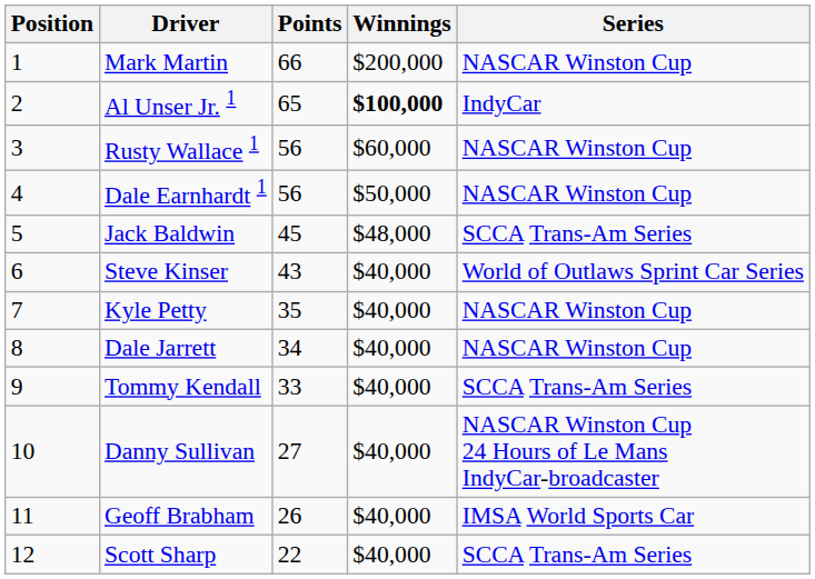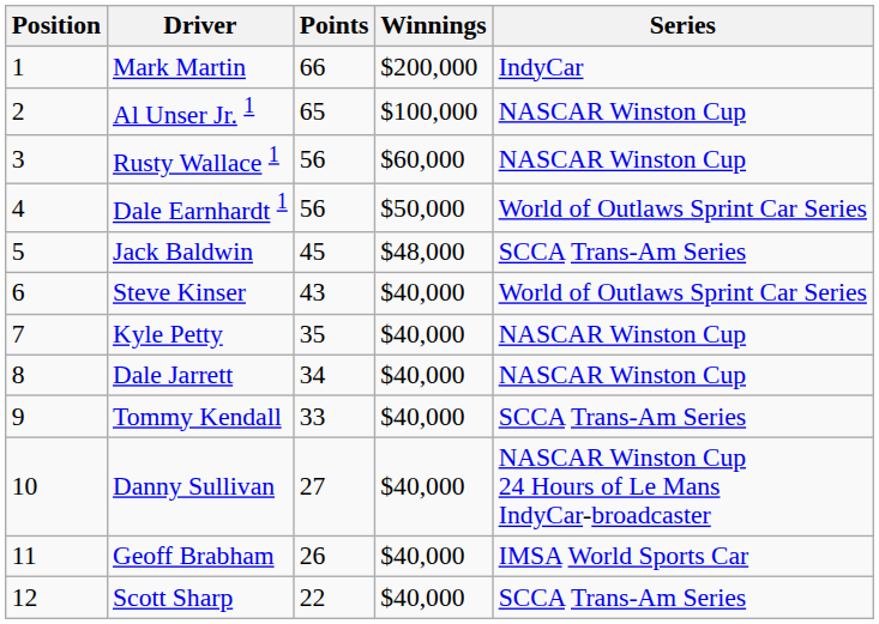 <table class="wikitable">
 <tr>
 <th><strong>Position</strong></th>
 <th><strong>Driver</strong></th>
 <th><strong>Points</strong></th>
 <th><strong>Winnings</strong></th>
 <th><strong>Series</strong></th>
 </tr>
 <tr>
 <td>1</td>
 <td> <a href='#'>Mark Martin</a></td>
 <td>66</td>
 <td>$200,000</td>
-<td><a href='#'>NASCAR Winston Cup</a></td>
+<td><a href='#'>IndyCar</a></td>
 </tr>
 <tr>
 <td>2</td>
 <td> <a href='#'>Al Unser Jr.</a> <sup><a href='#'>1</a></sup></td>
 <td>65</td>
-<td><strong>$100,000</strong></td>
-<td><a href='#'>IndyCar</a></td>
+<td>$100,000</td>
+<td><a href='#'>NASCAR Winston Cup</a></td>
 </tr>
 <tr>
 <td>3</td>
 <td> <a href='#'>Rusty Wallace</a> <sup><a href='#'>1</a></sup></td>
 <td>56</td>
 <td>$60,000</td>
 <td><a href='#'>NASCAR Winston Cup</a></td>
 </tr>
 <tr>
 <td>4</td>
 <td> <a href='#'>Dale Earnhardt</a> <sup><a href='#'>1</a></sup></td>
 <td>56</td>
 <td>$50,000</td>
-<td><a href='#'>NASCAR Winston Cup</a></td>
+<td><a href='#'>World of Outlaws Sprint Car Series</a></td>
 </tr>
 <tr>
 <td>5</td>
 <td> <a href='#'>Jack Baldwin</a></td>
 <td>45</td>
 <td>$48,000</td>
 <td><a href='#'>SCCA</a> <a href='#'>Trans-Am Series</a></td>
 </tr>
 <tr>
 <td>6</td>
 <td> <a href='#'>Steve Kinser</a></td>
 <td>43</td>
 <td>$40,000</td>
 <td><a href='#'>World of Outlaws Sprint Car Series</a></td>
 </tr>
 <tr>
 <td>7</td>
 <td> <a href='#'>Kyle Petty</a></td>
 <td>35</td>
 <td>$40,000</td>
 <td><a href='#'>NASCAR Winston Cup</a></td>
 </tr>
 <tr>
 <td>8</td>
 <td> <a href='#'>Dale Jarrett</a></td>
 <td>34</td>
 <td>$40,000</td>
 <td><a href='#'>NASCAR Winston Cup</a></td>
 </tr>
 <tr>
 <td>9</td>
 <td> <a href='#'>Tommy Kendall</a></td>
 <td>33</td>
 <td>$40,000</td>
 <td><a href='#'>SCCA</a> <a href='#'>Trans-Am Series</a></td>
 </tr>
 <tr>
 <td>10</td>
 <td> <a href='#'>Danny Sullivan</a></td>
 <td>27</td>
 <td>$40,000</td>
 <td><a href='#'>NASCAR Winston Cup</a><br><a href='#'>24 Hours of Le Mans</a><br><a href='#'>IndyCar</a>-<a href='#'>broadcaster</a></td>
 </tr>
 <tr>
 <td>11</td>
 <td> <a href='#'>Geoff Brabham</a></td>
 <td>26</td>
 <td>$40,000</td>
 <td><a href='#'>IMSA</a> <a href='#'>World Sports Car</a></td>
 </tr>
 <tr>
 <td>12</td>
 <td> <a href='#'>Scott Sharp</a></td>
 <td>22</td>
 <td>$40,000</td>
 <td><a href='#'>SCCA</a> <a href='#'>Trans-Am Series</a></td>
 </tr>
 </table>
